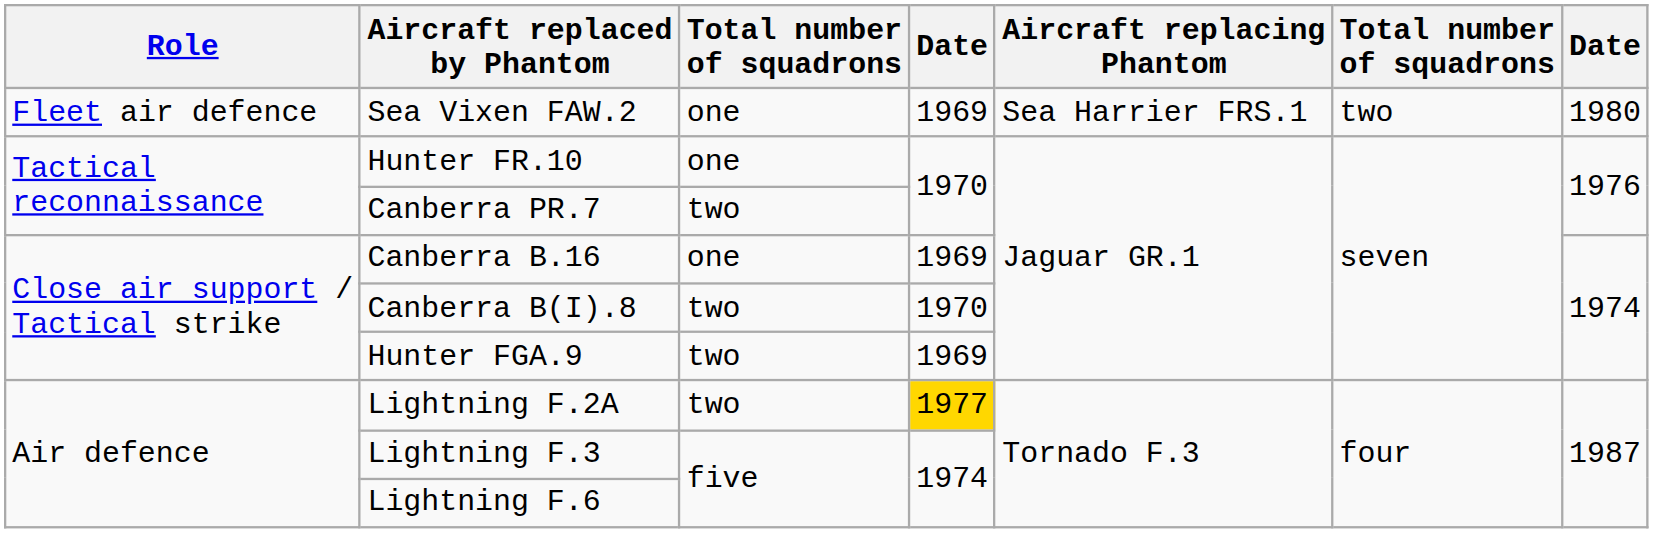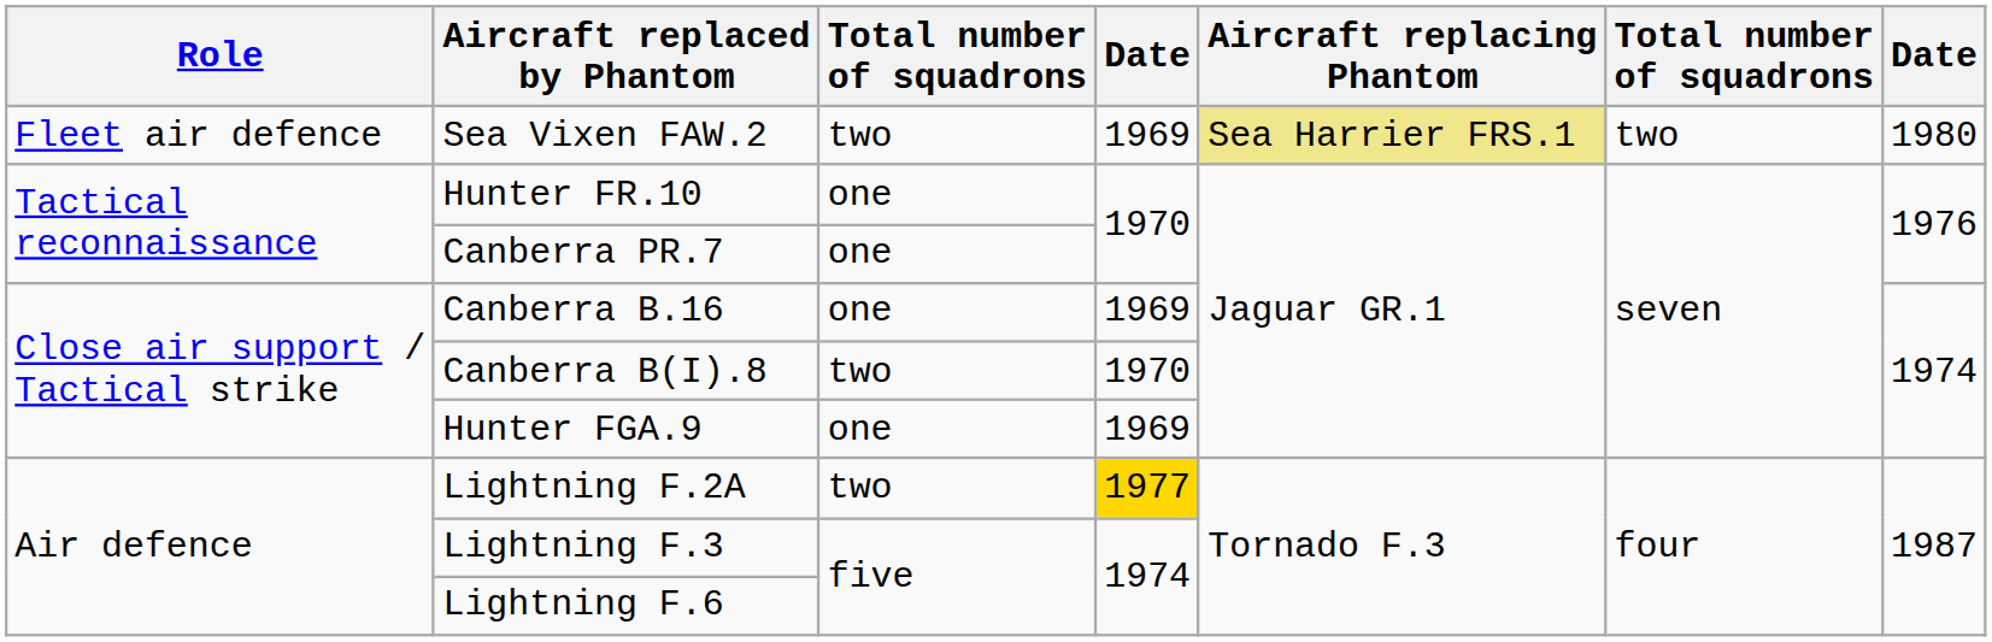 <table class="wikitable sortable">
 <tr>
 <th><a href='#'>Role</a></th>
 <th>Aircraft replaced<br>by Phantom</th>
 <th>Total number<br> of squadrons</th>
 <th>Date</th>
 <th>Aircraft replacing<br>Phantom</th>
 <th>Total number<br> of squadrons</th>
 <th>Date</th>
 </tr>
 <tr>
 <td><a href='#'>Fleet</a> air defence</td>
 <td>Sea Vixen FAW.2</td>
-<td>one</td>
+<td>two</td>
 <td>1969</td>
-<td>Sea Harrier FRS.1</td>
+<td style="background: khaki;">Sea Harrier FRS.1</td>
 <td>two</td>
 <td>1980</td>
 </tr>
 <tr>
 <td rowspan=2><a href='#'>Tactical<br>reconnaissance</a></td>
 <td>Hunter FR.10</td>
 <td>one</td>
 <td rowspan="2">1970</td>
 <td rowspan=5>Jaguar GR.1</td>
 <td rowspan=5>seven</td>
 <td rowspan=2>1976</td>
 </tr>
 <tr>
 <td>Canberra PR.7</td>
-<td>two</td>
+<td>one</td>
 </tr>
 <tr>
 <td rowspan=3><a href='#'>Close air support</a> /<br><a href='#'>Tactical</a> strike</td>
 <td>Canberra B.16</td>
 <td>one</td>
 <td>1969</td>
 <td rowspan=3>1974</td>
 </tr>
 <tr>
 <td>Canberra B(I).8</td>
 <td>two</td>
 <td>1970</td>
 </tr>
 <tr>
 <td>Hunter FGA.9</td>
-<td>two</td>
+<td>one</td>
 <td>1969</td>
 </tr>
 <tr>
 <td rowspan=3>Air defence</td>
 <td>Lightning F.2A</td>
 <td>two</td>
 <td style="background: gold;">1977</td>
 <td rowspan=3>Tornado F.3</td>
 <td rowspan="3">four</td>
 <td rowspan=3>1987</td>
 </tr>
 <tr>
 <td>Lightning F.3</td>
 <td rowspan=2>five</td>
 <td rowspan=2>1974</td>
 </tr>
 <tr>
 <td>Lightning F.6</td>
 </tr>
 </table>
